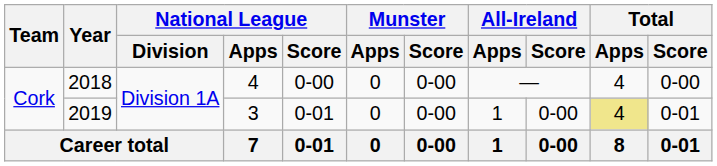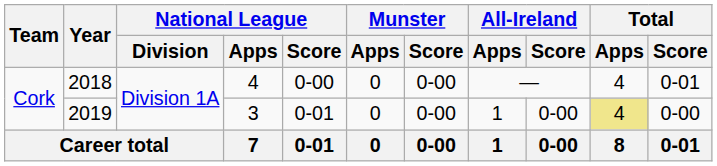 <table class="wikitable" style="text-align:center">
 <tr>
 <th rowspan="2">Team</th>
 <th rowspan="2">Year</th>
 <th colspan="3"><a href='#'>National League</a></th>
 <th colspan="2"><a href='#'>Munster</a></th>
 <th colspan="2"><a href='#'>All-Ireland</a></th>
 <th colspan="2">Total</th>
 </tr>
 <tr>
 <th>Division</th>
 <th>Apps</th>
 <th>Score</th>
 <th>Apps</th>
 <th>Score</th>
 <th>Apps</th>
 <th>Score</th>
 <th>Apps</th>
 <th>Score</th>
 </tr>
 <tr>
 <td rowspan="2"><a href='#'>Cork</a></td>
 <td>2018</td>
 <td rowspan="2"><a href='#'>Division 1A</a></td>
 <td>4</td>
 <td>0-00</td>
 <td>0</td>
 <td>0-00</td>
 <td colspan=2>—</td>
 <td>4</td>
-<td>0-00</td>
+<td>0-01</td>
 </tr>
 <tr>
 <td>2019</td>
 <td>3</td>
 <td>0-01</td>
 <td>0</td>
 <td>0-00</td>
 <td>1</td>
 <td>0-00</td>
 <td style="background: khaki;">4</td>
-<td>0-01</td>
+<td>0-00</td>
 </tr>
 <tr>
 <th colspan="3">Career total</th>
 <th>7</th>
 <th>0-01</th>
 <th>0</th>
 <th>0-00</th>
 <th>1</th>
 <th>0-00</th>
 <th>8</th>
 <th>0-01</th>
 </tr>
 </table>
